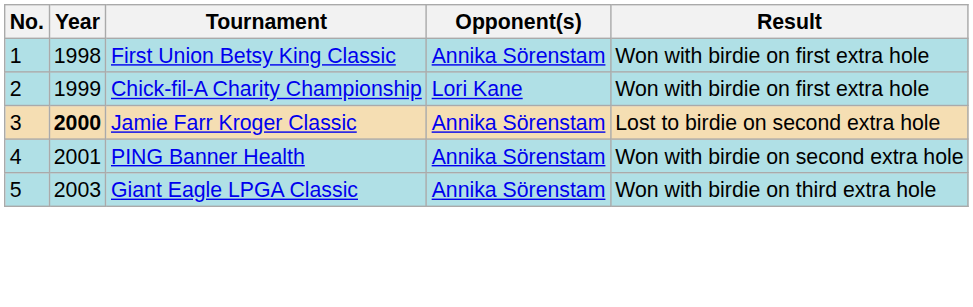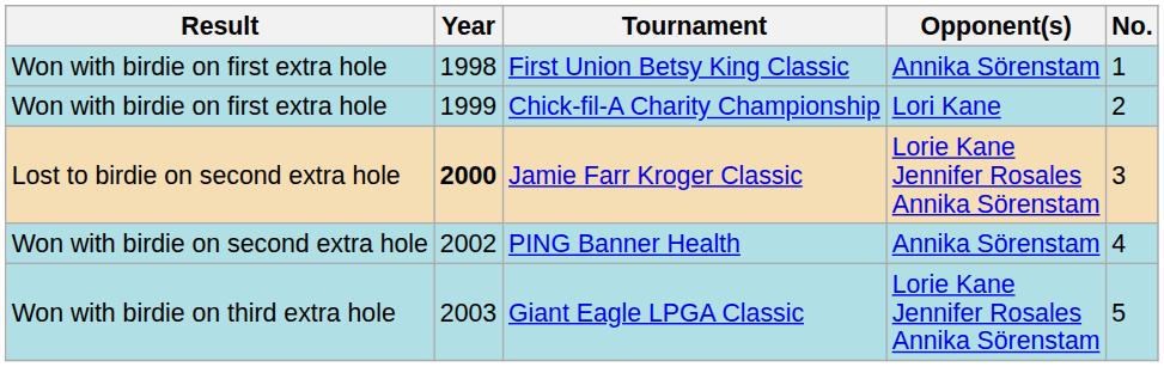 <table class="wikitable" style="font-size:95%;">
 <tr>
-<th>No.</th>
+<th>Result</th>
 <th>Year</th>
 <th>Tournament</th>
 <th>Opponent(s)</th>
-<th>Result</th>
+<th>No.</th>
 </tr>
 <tr style="background:#B0E0E6;">
-<td>1</td>
+<td>Won with birdie on first extra hole</td>
 <td>1998</td>
 <td><a href='#'>First Union Betsy King Classic</a></td>
 <td> <a href='#'>Annika Sörenstam</a></td>
-<td>Won with birdie on first extra hole</td>
+<td>1</td>
 </tr>
 <tr style="background:#B0E0E6;">
-<td>2</td>
+<td>Won with birdie on first extra hole</td>
 <td>1999</td>
 <td><a href='#'>Chick-fil-A Charity Championship</a></td>
 <td> <a href='#'>Lori Kane</a></td>
-<td>Won with birdie on first extra hole</td>
+<td>2</td>
 </tr>
 <tr style="background:#F5DEB3;">
-<td>3</td>
+<td>Lost to birdie on second extra hole</td>
 <td><strong>2000</strong></td>
 <td><a href='#'>Jamie Farr Kroger Classic</a></td>
-<td> <a href='#'>Annika Sörenstam</a></td>
-<td>Lost to birdie on second extra hole</td>
+<td> <a href='#'>Lorie Kane</a><br> <a href='#'>Jennifer Rosales</a><br> <a href='#'>Annika Sörenstam</a></td>
+<td>3</td>
 </tr>
 <tr style="background:#B0E0E6;">
-<td>4</td>
-<td>2001</td>
+<td>Won with birdie on second extra hole</td>
+<td>2002</td>
 <td><a href='#'>PING Banner Health</a></td>
 <td> <a href='#'>Annika Sörenstam</a></td>
-<td>Won with birdie on second extra hole</td>
+<td>4</td>
 </tr>
 <tr style="background:#B0E0E6;">
-<td>5</td>
+<td>Won with birdie on third extra hole</td>
 <td>2003</td>
 <td><a href='#'>Giant Eagle LPGA Classic</a></td>
-<td> <a href='#'>Annika Sörenstam</a></td>
-<td>Won with birdie on third extra hole</td>
+<td> <a href='#'>Lorie Kane</a><br> <a href='#'>Jennifer Rosales</a><br> <a href='#'>Annika Sörenstam</a></td>
+<td>5</td>
 </tr>
 </table>
